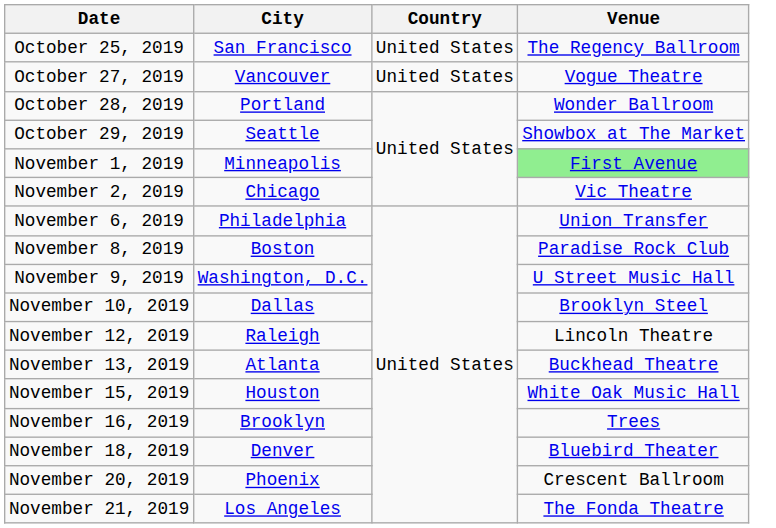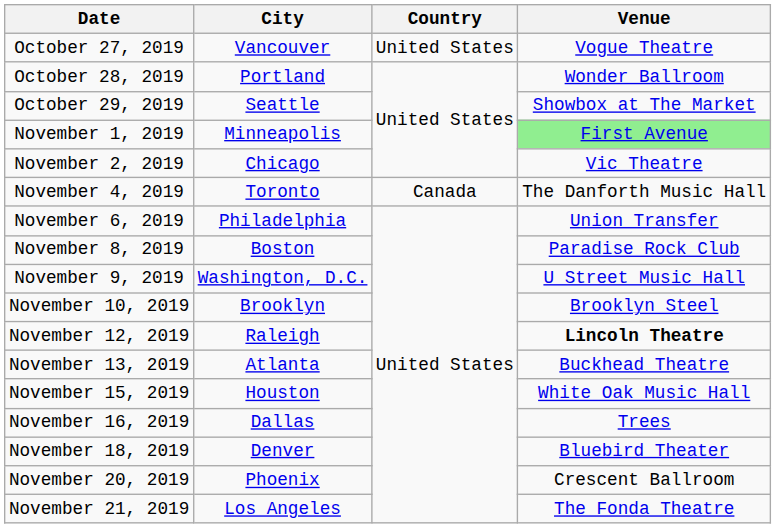 <table class="wikitable plainrowheaders" style="text-align:center">
 <tr>
 <th scope="col">Date</th>
 <th scope="col">City</th>
 <th scope="col">Country</th>
 <th scope="col">Venue</th>
-</tr>
-<tr>
-<td>October 25, 2019</td>
-<td><a href='#'>San Francisco</a></td>
-<td>United States</td>
-<td><a href='#'>The Regency Ballroom</a></td>
 </tr>
 <tr>
 <td>October 27, 2019</td>
 <td><a href='#'>Vancouver</a></td>
 <td>United States</td>
 <td><a href='#'>Vogue Theatre</a></td>
 </tr>
 <tr>
 <td>October 28, 2019</td>
 <td><a href='#'>Portland</a></td>
 <td rowspan="4">United States</td>
 <td><a href='#'>Wonder Ballroom</a></td>
 </tr>
 <tr>
 <td>October 29, 2019</td>
 <td><a href='#'>Seattle</a></td>
 <td><a href='#'>Showbox at The Market</a></td>
 </tr>
 <tr>
 <td>November 1, 2019</td>
 <td><a href='#'>Minneapolis</a></td>
 <td style="background: lightgreen;"><a href='#'>First Avenue</a></td>
 </tr>
 <tr>
 <td>November 2, 2019</td>
 <td><a href='#'>Chicago</a></td>
 <td><a href='#'>Vic Theatre</a></td>
 </tr>
 <tr>
+<td>November 4, 2019</td>
+<td><a href='#'>Toronto</a></td>
+<td>Canada</td>
+<td>The Danforth Music Hall</td>
+</tr>
+<tr>
 <td>November 6, 2019</td>
 <td><a href='#'>Philadelphia</a></td>
 <td rowspan="11">United States</td>
 <td><a href='#'>Union Transfer</a></td>
 </tr>
 <tr>
 <td>November 8, 2019</td>
 <td><a href='#'>Boston</a></td>
 <td><a href='#'>Paradise Rock Club</a></td>
 </tr>
 <tr>
 <td>November 9, 2019</td>
 <td><a href='#'>Washington, D.C.</a></td>
 <td><a href='#'>U Street Music Hall</a></td>
 </tr>
 <tr>
 <td>November 10, 2019</td>
-<td><a href='#'>Dallas</a></td>
+<td><a href='#'>Brooklyn</a></td>
 <td><a href='#'>Brooklyn Steel</a></td>
 </tr>
 <tr>
 <td>November 12, 2019</td>
 <td><a href='#'>Raleigh</a></td>
-<td>Lincoln Theatre</td>
+<td><strong>Lincoln Theatre</strong></td>
 </tr>
 <tr>
 <td>November 13, 2019</td>
 <td><a href='#'>Atlanta</a></td>
 <td><a href='#'>Buckhead Theatre</a></td>
 </tr>
 <tr>
 <td>November 15, 2019</td>
 <td><a href='#'>Houston</a></td>
 <td><a href='#'>White Oak Music Hall</a></td>
 </tr>
 <tr>
 <td>November 16, 2019</td>
-<td><a href='#'>Brooklyn</a></td>
+<td><a href='#'>Dallas</a></td>
 <td><a href='#'>Trees</a></td>
 </tr>
 <tr>
 <td>November 18, 2019</td>
 <td><a href='#'>Denver</a></td>
 <td><a href='#'>Bluebird Theater</a></td>
 </tr>
 <tr>
 <td>November 20, 2019</td>
 <td><a href='#'>Phoenix</a></td>
 <td>Crescent Ballroom</td>
 </tr>
 <tr>
 <td>November 21, 2019</td>
 <td><a href='#'>Los Angeles</a></td>
 <td><a href='#'>The Fonda Theatre</a></td>
 </tr>
 </table>
